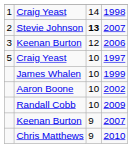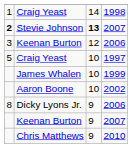 <table class="wikitable">
 <tr>
 </tr>
 <tr>
 <td>1</td>
 <td><a href='#'>Craig Yeast</a></td>
 <td>14</td>
 <td><a href='#'>1998</a></td>
 </tr>
 <tr>
-<td>2</td>
+<td><strong>2</strong></td>
 <td><a href='#'>Stevie Johnson</a></td>
 <td><strong>13</strong></td>
 <td><a href='#'>2007</a></td>
 </tr>
 <tr>
 <td>3</td>
 <td><a href='#'>Keenan Burton</a></td>
 <td>12</td>
 <td><a href='#'>2006</a></td>
 </tr>
 <tr>
 <td>5</td>
 <td><a href='#'>Craig Yeast</a></td>
 <td>10</td>
 <td><a href='#'>1997</a></td>
 </tr>
 <tr>
 <td></td>
 <td><a href='#'>James Whalen</a></td>
 <td>10</td>
 <td><a href='#'>1999</a></td>
 </tr>
 <tr>
 <td></td>
 <td><a href='#'>Aaron Boone</a></td>
 <td>10</td>
 <td><a href='#'>2002</a></td>
 </tr>
 <tr>
-<td></td>
-<td><a href='#'>Randall Cobb</a></td>
-<td>10</td>
-<td><a href='#'>2009</a></td>
+<td>8</td>
+<td>Dicky Lyons Jr.</td>
+<td>9</td>
+<td><a href='#'>2006</a></td>
 </tr>
 <tr>
 <td></td>
 <td><a href='#'>Keenan Burton</a></td>
 <td>9</td>
 <td><a href='#'>2007</a></td>
 </tr>
 <tr>
 <td></td>
 <td><a href='#'>Chris Matthews</a></td>
 <td>9</td>
 <td><a href='#'>2010</a></td>
 </tr>
 </table>
